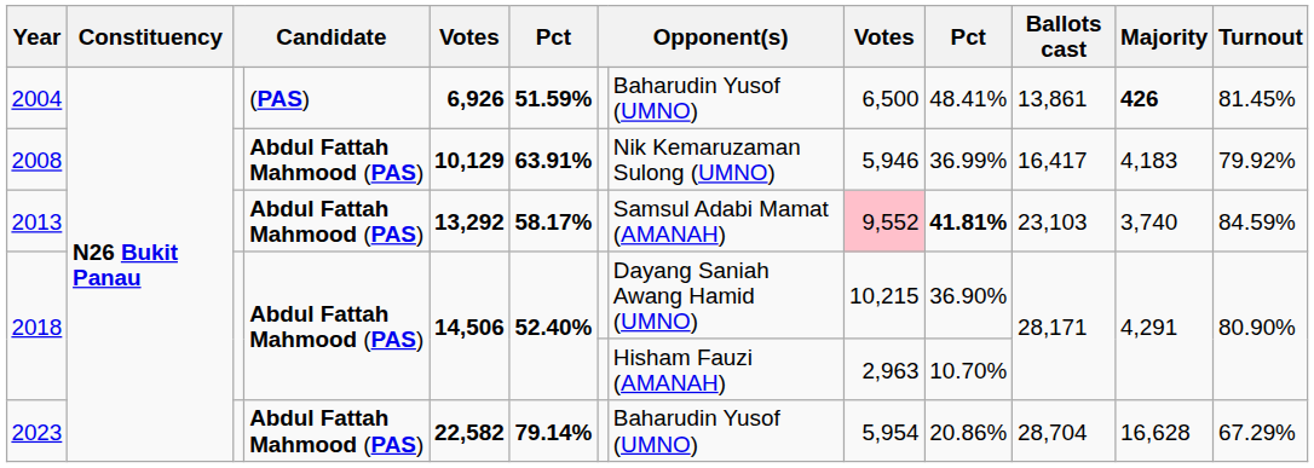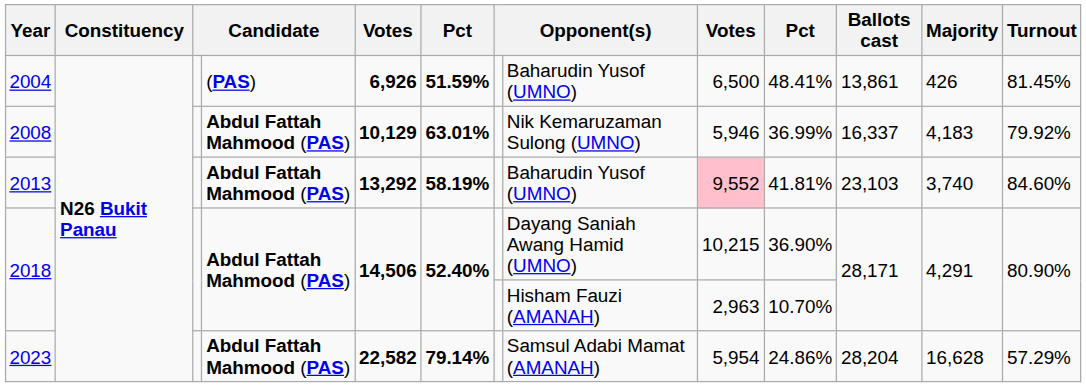 <table class="wikitable" style="margin:0.5em ; font-size:95%">
 <tr>
 <th>Year</th>
 <th>Constituency</th>
 <th colspan=2>Candidate</th>
 <th>Votes</th>
 <th>Pct</th>
 <th colspan=2>Opponent(s)</th>
 <th>Votes</th>
 <th>Pct</th>
 <th>Ballots cast</th>
 <th>Majority</th>
 <th>Turnout</th>
 </tr>
 <tr>
 <td><a href='#'>2004</a></td>
 <td rowspan="6"><strong>N26 <a href='#'>Bukit Panau</a></strong></td>
 <td></td>
 <td> (<a href='#'><strong>PAS</strong></a>)</td>
 <td align="right"><strong>6,926</strong></td>
 <td><strong>51.59%</strong></td>
 <td></td>
 <td>Baharudin Yusof (<a href='#'>UMNO</a>)</td>
 <td align="right">6,500</td>
 <td>48.41%</td>
 <td>13,861</td>
-<td><strong>426</strong></td>
+<td>426</td>
 <td>81.45%</td>
 </tr>
 <tr>
 <td><a href='#'>2008</a></td>
 <td></td>
 <td><strong>Abdul Fattah Mahmood</strong> (<a href='#'><strong>PAS</strong></a>)</td>
 <td align="right"><strong>10,129</strong></td>
-<td><strong>63.91%</strong></td>
+<td><strong>63.01%</strong></td>
 <td></td>
 <td>Nik Kemaruzaman Sulong (<a href='#'>UMNO</a>)</td>
 <td align="right">5,946</td>
 <td>36.99%</td>
-<td>16,417</td>
+<td>16,337</td>
 <td>4,183</td>
 <td>79.92%</td>
 </tr>
 <tr>
 <td><a href='#'>2013</a></td>
 <td></td>
 <td><strong>Abdul Fattah Mahmood</strong> (<a href='#'><strong>PAS</strong></a>)</td>
 <td align="right"><strong>13,292</strong></td>
-<td><strong>58.17%</strong></td>
+<td><strong>58.19%</strong></td>
 <td></td>
-<td>Samsul Adabi Mamat (<a href='#'>AMANAH</a>)</td>
+<td>Baharudin Yusof (<a href='#'>UMNO</a>)</td>
 <td align="right" style="background: pink;">9,552</td>
-<td><strong>41.81%</strong></td>
+<td>41.81%</td>
 <td>23,103</td>
 <td>3,740</td>
-<td>84.59%</td>
+<td>84.60%</td>
 </tr>
 <tr>
 <td rowspan=2><a href='#'>2018</a></td>
 <td rowspan=2 ></td>
 <td rowspan=2><strong>Abdul Fattah Mahmood</strong> (<a href='#'><strong>PAS</strong></a>)</td>
 <td rowspan=2 align="right"><strong>14,506</strong></td>
 <td rowspan=2><strong>52.40%</strong></td>
 <td></td>
 <td>Dayang Saniah Awang Hamid (<a href='#'>UMNO</a>)</td>
 <td align="right">10,215</td>
 <td>36.90%</td>
 <td rowspan=2>28,171</td>
 <td rowspan=2>4,291</td>
 <td rowspan=2>80.90%</td>
 </tr>
 <tr>
 <td></td>
 <td>Hisham Fauzi (<a href='#'>AMANAH</a>)</td>
 <td align="right">2,963</td>
 <td>10.70%</td>
 </tr>
 <tr>
 <td><a href='#'>2023</a></td>
 <td></td>
 <td><strong>Abdul Fattah Mahmood</strong> (<a href='#'><strong>PAS</strong></a>)</td>
 <td align=right><strong>22,582</strong></td>
 <td><strong>79.14%</strong></td>
 <td></td>
-<td>Baharudin Yusof (<a href='#'>UMNO</a>)</td>
+<td>Samsul Adabi Mamat (<a href='#'>AMANAH</a>)</td>
 <td align=right>5,954</td>
-<td>20.86%</td>
-<td>28,704</td>
+<td>24.86%</td>
+<td>28,204</td>
 <td>16,628</td>
-<td>67.29%</td>
+<td>57.29%</td>
 </tr>
 </table>
